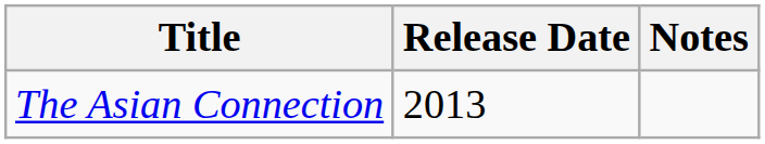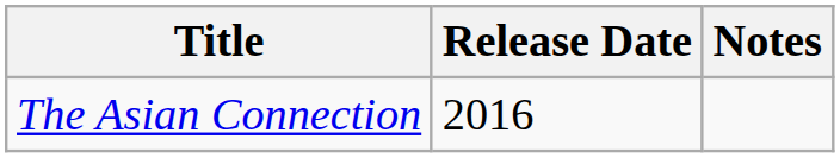 <table class="wikitable sortable">
 <tr>
 <th>Title</th>
 <th>Release Date</th>
 <th>Notes</th>
 </tr>
 <tr>
 <td><em><a href='#'>The Asian Connection</a></em></td>
-<td>2013</td>
+<td>2016</td>
 <td></td>
 </tr>
 </table>
